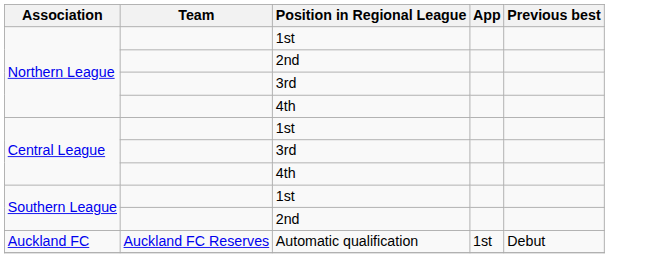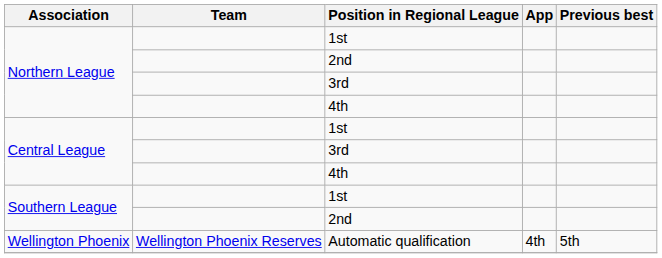 <table class="wikitable">
 <tr>
 <th>Association</th>
 <th>Team</th>
 <th>Position in Regional League</th>
 <th>App </th>
 <th>Previous best </th>
 </tr>
 <tr>
 <td rowspan=4><a href='#'>Northern League</a> </td>
 <td></td>
 <td>1st</td>
 <td></td>
 <td></td>
 </tr>
 <tr>
 <td></td>
 <td>2nd</td>
 <td></td>
 <td></td>
 </tr>
 <tr>
 <td></td>
 <td>3rd</td>
 <td></td>
 <td></td>
 </tr>
 <tr>
 <td></td>
 <td>4th</td>
 <td></td>
 <td></td>
 </tr>
 <tr>
 <td rowspan=3><a href='#'>Central League</a> </td>
 <td></td>
 <td>1st</td>
 <td></td>
 <td></td>
 </tr>
 <tr>
 <td></td>
 <td>3rd</td>
 <td></td>
 <td></td>
 </tr>
 <tr>
 <td></td>
 <td>4th</td>
 <td></td>
 <td></td>
 </tr>
 <tr>
 <td rowspan=2><a href='#'>Southern League</a> </td>
 <td></td>
 <td>1st</td>
 <td></td>
 <td></td>
 </tr>
 <tr>
 <td></td>
 <td>2nd</td>
 <td></td>
 <td></td>
 </tr>
 <tr>
-<td><a href='#'>Auckland FC</a> </td>
-<td><a href='#'>Auckland FC Reserves</a></td>
+<td><a href='#'>Wellington Phoenix</a> </td>
+<td><a href='#'>Wellington Phoenix Reserves</a></td>
 <td>Automatic qualification</td>
-<td>1st</td>
-<td>Debut</td>
+<td>4th </td>
+<td>5th </td>
 </tr>
 <tr>
 </tr>
 </table>
